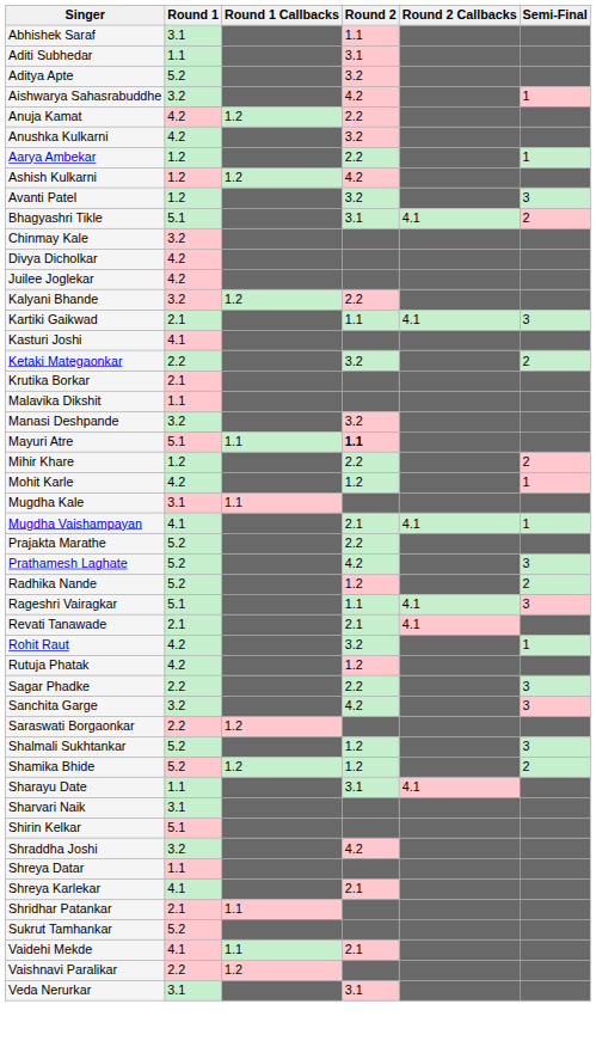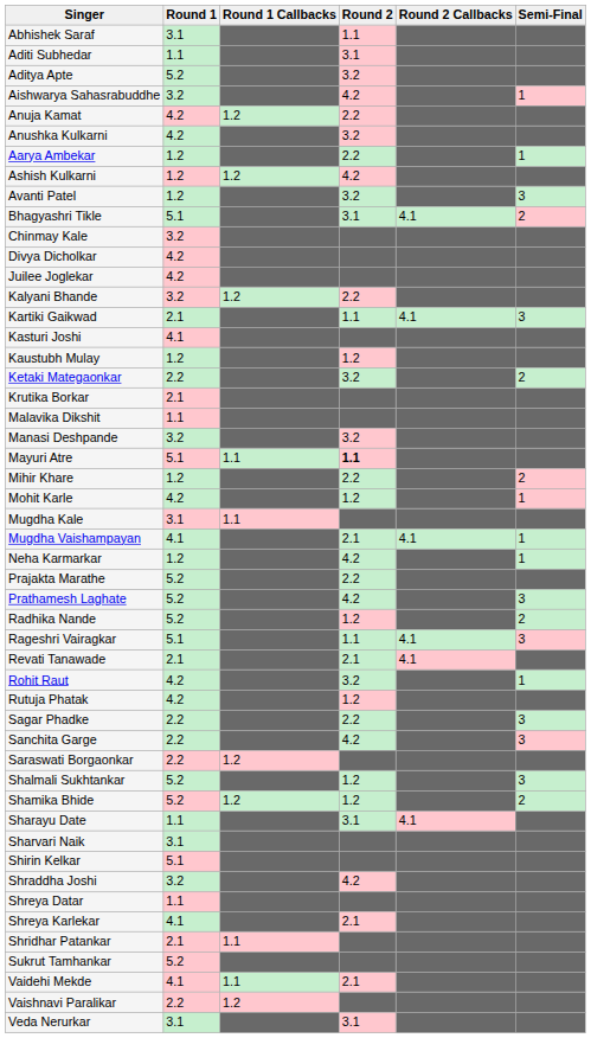 <table class="wikitable" style="margin:1em auto;">
 <tr>
 <td align="center" style="background:#f0f0f0;"><strong>Singer</strong></td>
 <td align="center" style="background:#f0f0f0;"><strong>Round 1</strong></td>
 <td align="center" style="background:#f0f0f0;"><strong>Round 1 Callbacks</strong></td>
 <td align="center" style="background:#f0f0f0;"><strong>Round 2</strong></td>
 <td align="center" style="background:#f0f0f0;"><strong>Round 2 Callbacks</strong></td>
 <td align="center" style="background:#f0f0f0;"><strong>Semi-Final</strong></td>
 </tr>
 <tr>
 <td style="background:whitesmoke">Abhishek Saraf</td>
 <td style="background:#c6efce;">3.1</td>
 <td style="background:#696969;"> </td>
 <td style="background:#ffc7ce;">1.1</td>
 <td style="background:#696969;"> </td>
 <td style="background:#696969;"> </td>
 </tr>
 <tr>
 <td style="background:whitesmoke">Aditi Subhedar</td>
 <td style="background:#c6efce;">1.1</td>
 <td style="background:#696969;"> </td>
 <td style="background:#ffc7ce;">3.1</td>
 <td style="background:#696969;"> </td>
 <td style="background:#696969;"> </td>
 </tr>
 <tr>
 <td style="background:whitesmoke">Aditya Apte</td>
 <td style="background:#c6efce;">5.2</td>
 <td style="background:#696969;"> </td>
 <td style="background:#ffc7ce;">3.2</td>
 <td style="background:#696969;"> </td>
 <td style="background:#696969;"> </td>
 </tr>
 <tr>
 <td style="background:whitesmoke">Aishwarya Sahasrabuddhe</td>
 <td style="background:#c6efce;">3.2</td>
 <td style="background:#696969;"> </td>
 <td style="background:#ffc7ce;">4.2</td>
 <td style="background:#696969;"> </td>
 <td style="background:#ffc7ce;">1</td>
 </tr>
 <tr>
 <td style="background:whitesmoke">Anuja Kamat</td>
 <td style="background:#ffc7ce;">4.2</td>
 <td style="background:#c6efce;">1.2</td>
 <td style="background:#ffc7ce;">2.2</td>
 <td style="background:#696969;"> </td>
 <td style="background:#696969;"> </td>
 </tr>
 <tr>
 <td style="background:whitesmoke">Anushka Kulkarni</td>
 <td style="background:#c6efce;">4.2</td>
 <td style="background:#696969;"> </td>
 <td style="background:#ffc7ce;">3.2</td>
 <td style="background:#696969;"> </td>
 <td style="background:#696969;"> </td>
 </tr>
 <tr>
 <td style="background:whitesmoke"><a href='#'>Aarya Ambekar</a></td>
 <td style="background:#c6efce;">1.2</td>
 <td style="background:#696969;"> </td>
 <td style="background:#c6efce;">2.2</td>
 <td style="background:#696969;"> </td>
 <td style="background:#c6efce;">1</td>
 </tr>
 <tr>
 <td style="background:whitesmoke">Ashish Kulkarni</td>
 <td style="background:#ffc7ce;">1.2</td>
 <td style="background:#c6efce;">1.2</td>
 <td style="background:#ffc7ce;">4.2</td>
 <td style="background:#696969;"> </td>
 <td style="background:#696969;"> </td>
 </tr>
 <tr>
 <td style="background:whitesmoke">Avanti Patel</td>
 <td style="background:#c6efce;">1.2</td>
 <td style="background:#696969;"> </td>
 <td style="background:#c6efce;">3.2</td>
 <td style="background:#696969;"> </td>
 <td style="background:#c6efce;">3</td>
 </tr>
 <tr>
 <td style="background:whitesmoke">Bhagyashri Tikle</td>
 <td style="background:#c6efce;">5.1</td>
 <td style="background:#696969;"> </td>
 <td style="background:#c6efce;">3.1</td>
 <td style="background:#c6efce;">4.1</td>
 <td style="background:#ffc7ce;">2</td>
 </tr>
 <tr>
 <td style="background:whitesmoke">Chinmay Kale</td>
 <td style="background:#ffc7ce;">3.2</td>
 <td style="background:#696969;"> </td>
 <td style="background:#696969;"> </td>
 <td style="background:#696969;"> </td>
 <td style="background:#696969;"> </td>
 </tr>
 <tr>
 <td style="background:whitesmoke">Divya Dicholkar</td>
 <td style="background:#ffc7ce;">4.2</td>
 <td style="background:#696969;"> </td>
 <td style="background:#696969;"> </td>
 <td style="background:#696969;"> </td>
 <td style="background:#696969;"> </td>
 </tr>
 <tr>
 <td style="background:whitesmoke">Juilee Joglekar</td>
 <td style="background:#ffc7ce;">4.2</td>
 <td style="background:#696969;"> </td>
 <td style="background:#696969;"> </td>
 <td style="background:#696969;"> </td>
 <td style="background:#696969;"> </td>
 </tr>
 <tr>
 <td style="background:whitesmoke">Kalyani Bhande</td>
 <td style="background:#ffc7ce;">3.2</td>
 <td style="background:#c6efce;">1.2</td>
 <td style="background:#ffc7ce;">2.2</td>
 <td style="background:#696969;"> </td>
 <td style="background:#696969;"> </td>
 </tr>
 <tr>
 <td style="background:whitesmoke">Kartiki Gaikwad</td>
 <td style="background:#c6efce;">2.1</td>
 <td style="background:#696969;"> </td>
 <td style="background:#c6efce;">1.1</td>
 <td style="background:#c6efce;">4.1</td>
 <td style="background:#c6efce;">3</td>
 </tr>
 <tr>
 <td style="background:whitesmoke">Kasturi Joshi</td>
 <td style="background:#ffc7ce;">4.1</td>
 <td style="background:#696969;"> </td>
 <td style="background:#696969;"> </td>
 <td style="background:#696969;"> </td>
 <td style="background:#696969;"> </td>
 </tr>
 <tr>
+<td style="background:whitesmoke">Kaustubh Mulay</td>
+<td style="background:#c6efce;">1.2</td>
+<td style="background:#696969;"> </td>
+<td style="background:#ffc7ce;">1.2</td>
+<td style="background:#696969;"> </td>
+<td style="background:#696969;"> </td>
+</tr>
+<tr>
 <td style="background:whitesmoke"><a href='#'>Ketaki Mategaonkar</a></td>
 <td style="background:#c6efce;">2.2</td>
 <td style="background:#696969;"> </td>
 <td style="background:#c6efce;">3.2</td>
 <td style="background:#696969;"> </td>
 <td style="background:#c6efce;">2</td>
 </tr>
 <tr>
 <td style="background:whitesmoke">Krutika Borkar</td>
 <td style="background:#ffc7ce;">2.1</td>
 <td style="background:#696969;"> </td>
 <td style="background:#696969;"> </td>
 <td style="background:#696969;"> </td>
 <td style="background:#696969;"> </td>
 </tr>
 <tr>
 <td style="background:whitesmoke">Malavika Dikshit</td>
 <td style="background:#ffc7ce;">1.1</td>
 <td style="background:#696969;"> </td>
 <td style="background:#696969;"> </td>
 <td style="background:#696969;"> </td>
 <td style="background:#696969;"> </td>
 </tr>
 <tr>
 <td style="background:whitesmoke">Manasi Deshpande</td>
 <td style="background:#c6efce;">3.2</td>
 <td style="background:#696969;"> </td>
 <td style="background:#ffc7ce;">3.2</td>
 <td style="background:#696969;"> </td>
 <td style="background:#696969;"> </td>
 </tr>
 <tr>
 <td style="background:whitesmoke">Mayuri Atre</td>
 <td style="background:#ffc7ce;">5.1</td>
 <td style="background:#c6efce;">1.1</td>
 <td style="background:#ffc7ce;"><strong>1.1</strong></td>
 <td style="background:#696969;"> </td>
 <td style="background:#696969;"> </td>
 </tr>
 <tr>
 <td style="background:whitesmoke">Mihir Khare</td>
 <td style="background:#c6efce;">1.2</td>
 <td style="background:#696969;"> </td>
 <td style="background:#c6efce;">2.2</td>
 <td style="background:#696969;"> </td>
 <td style="background:#ffc7ce;">2</td>
 </tr>
 <tr>
 <td style="background:whitesmoke">Mohit Karle</td>
 <td style="background:#c6efce;">4.2</td>
 <td style="background:#696969;"> </td>
 <td style="background:#c6efce;">1.2</td>
 <td style="background:#696969;"> </td>
 <td style="background:#ffc7ce;">1</td>
 </tr>
 <tr>
 <td style="background:whitesmoke">Mugdha Kale</td>
 <td style="background:#ffc7ce;">3.1</td>
 <td style="background:#ffc7ce;">1.1</td>
 <td style="background:#696969;"> </td>
 <td style="background:#696969;"> </td>
 <td style="background:#696969;"> </td>
 </tr>
 <tr>
 <td style="background:whitesmoke"><a href='#'>Mugdha Vaishampayan</a></td>
 <td style="background:#c6efce;">4.1</td>
 <td style="background:#696969;"> </td>
 <td style="background:#c6efce;">2.1</td>
 <td style="background:#c6efce;">4.1</td>
 <td style="background:#c6efce;">1</td>
 </tr>
 <tr>
+<td style="background:whitesmoke">Neha Karmarkar</td>
+<td style="background:#c6efce;">1.2</td>
+<td style="background:#696969;"> </td>
+<td style="background:#c6efce;">4.2</td>
+<td style="background:#696969;"> </td>
+<td style="background:#c6efce;">1</td>
+</tr>
+<tr>
 <td style="background:whitesmoke">Prajakta Marathe</td>
 <td style="background:#c6efce;">5.2</td>
 <td style="background:#696969;"> </td>
 <td style="background:#c6efce;">2.2</td>
 <td style="background:#696969;"> </td>
 <td style="background:#696969;"> </td>
 </tr>
 <tr>
 <td style="background:whitesmoke"><a href='#'>Prathamesh Laghate</a></td>
 <td style="background:#c6efce;">5.2</td>
 <td style="background:#696969;"> </td>
 <td style="background:#c6efce;">4.2</td>
 <td style="background:#696969;"> </td>
 <td style="background:#c6efce;">3</td>
 </tr>
 <tr>
 <td style="background:whitesmoke">Radhika Nande</td>
 <td style="background:#c6efce;">5.2</td>
 <td style="background:#696969;"> </td>
 <td style="background:#ffc7ce;">1.2</td>
 <td style="background:#696969;"> </td>
 <td style="background:#c6efce;">2</td>
 </tr>
 <tr>
 <td style="background:whitesmoke">Rageshri Vairagkar</td>
 <td style="background:#c6efce;">5.1</td>
 <td style="background:#696969;"> </td>
 <td style="background:#c6efce;">1.1</td>
 <td style="background:#c6efce;">4.1</td>
 <td style="background:#ffc7ce;">3</td>
 </tr>
 <tr>
 <td style="background:whitesmoke">Revati Tanawade</td>
 <td style="background:#c6efce;">2.1</td>
 <td style="background:#696969;"> </td>
 <td style="background:#c6efce;">2.1</td>
 <td style="background:#ffc7ce;">4.1</td>
 <td style="background:#696969;"> </td>
 </tr>
 <tr>
 <td style="background:whitesmoke"><a href='#'>Rohit Raut</a></td>
 <td style="background:#c6efce;">4.2</td>
 <td style="background:#696969;"> </td>
 <td style="background:#c6efce;">3.2</td>
 <td style="background:#696969;"> </td>
 <td style="background:#c6efce;">1</td>
 </tr>
 <tr>
 <td style="background:whitesmoke">Rutuja Phatak</td>
 <td style="background:#c6efce;">4.2</td>
 <td style="background:#696969;"> </td>
 <td style="background:#ffc7ce;">1.2</td>
 <td style="background:#696969;"> </td>
 <td style="background:#696969;"> </td>
 </tr>
 <tr>
 <td style="background:whitesmoke">Sagar Phadke</td>
 <td style="background:#c6efce;">2.2</td>
 <td style="background:#696969;"> </td>
 <td style="background:#c6efce;">2.2</td>
 <td style="background:#696969;"> </td>
 <td style="background:#c6efce;">3</td>
 </tr>
 <tr>
 <td style="background:whitesmoke">Sanchita Garge</td>
-<td style="background:#c6efce;">3.2</td>
+<td style="background:#c6efce;">2.2</td>
 <td style="background:#696969;"> </td>
 <td style="background:#c6efce;">4.2</td>
 <td style="background:#696969;"> </td>
 <td style="background:#ffc7ce;">3</td>
 </tr>
 <tr>
 <td style="background:whitesmoke">Saraswati Borgaonkar</td>
 <td style="background:#ffc7ce;">2.2</td>
 <td style="background:#ffc7ce;">1.2</td>
 <td style="background:#696969;"> </td>
 <td style="background:#696969;"> </td>
 <td style="background:#696969;"> </td>
 </tr>
 <tr>
 <td style="background:whitesmoke">Shalmali Sukhtankar</td>
 <td style="background:#c6efce;">5.2</td>
 <td style="background:#696969;"> </td>
 <td style="background:#c6efce;">1.2</td>
 <td style="background:#696969;"> </td>
 <td style="background:#c6efce;">3</td>
 </tr>
 <tr>
 <td style="background:whitesmoke">Shamika Bhide</td>
 <td style="background:#ffc7ce;">5.2</td>
 <td style="background:#c6efce;">1.2</td>
 <td style="background:#c6efce;">1.2</td>
 <td style="background:#696969;"> </td>
 <td style="background:#c6efce;">2</td>
 </tr>
 <tr>
 <td style="background:whitesmoke">Sharayu Date</td>
 <td style="background:#c6efce;">1.1</td>
 <td style="background:#696969;"> </td>
 <td style="background:#c6efce;">3.1</td>
 <td style="background:#ffc7ce;">4.1</td>
 <td style="background:#696969;"> </td>
 </tr>
 <tr>
 <td style="background:whitesmoke">Sharvari Naik</td>
 <td style="background:#c6efce;">3.1</td>
 <td style="background:#696969;"> </td>
 <td style="background:#696969;"> </td>
 <td style="background:#696969;"> </td>
 <td style="background:#696969;"> </td>
 </tr>
 <tr>
 <td style="background:whitesmoke">Shirin Kelkar</td>
 <td style="background:#ffc7ce;">5.1</td>
 <td style="background:#696969;"> </td>
 <td style="background:#696969;"> </td>
 <td style="background:#696969;"> </td>
 <td style="background:#696969;"> </td>
 </tr>
 <tr>
 <td style="background:whitesmoke">Shraddha Joshi</td>
 <td style="background:#c6efce;">3.2</td>
 <td style="background:#696969;"> </td>
 <td style="background:#ffc7ce;">4.2</td>
 <td style="background:#696969;"> </td>
 <td style="background:#696969;"> </td>
 </tr>
 <tr>
 <td style="background:whitesmoke">Shreya Datar</td>
 <td style="background:#ffc7ce;">1.1</td>
 <td style="background:#696969;"> </td>
 <td style="background:#696969;"> </td>
 <td style="background:#696969;"> </td>
 <td style="background:#696969;"> </td>
 </tr>
 <tr>
 <td style="background:whitesmoke">Shreya Karlekar</td>
 <td style="background:#c6efce;">4.1</td>
 <td style="background:#696969;"> </td>
 <td style="background:#ffc7ce;">2.1</td>
 <td style="background:#696969;"> </td>
 <td style="background:#696969;"> </td>
 </tr>
 <tr>
 <td style="background:whitesmoke">Shridhar Patankar</td>
 <td style="background:#ffc7ce;">2.1</td>
 <td style="background:#ffc7ce;">1.1</td>
 <td style="background:#696969;"> </td>
 <td style="background:#696969;"> </td>
 <td style="background:#696969;"> </td>
 </tr>
 <tr>
 <td style="background:whitesmoke">Sukrut Tamhankar</td>
 <td style="background:#ffc7ce;">5.2</td>
 <td style="background:#696969;"> </td>
 <td style="background:#696969;"> </td>
 <td style="background:#696969;"> </td>
 <td style="background:#696969;"> </td>
 </tr>
 <tr>
 <td style="background:whitesmoke">Vaidehi Mekde</td>
 <td style="background:#ffc7ce;">4.1</td>
 <td style="background:#c6efce;">1.1</td>
 <td style="background:#ffc7ce;">2.1</td>
 <td style="background:#696969;"> </td>
 <td style="background:#696969;"> </td>
 </tr>
 <tr>
 <td style="background:whitesmoke">Vaishnavi Paralikar</td>
 <td style="background:#ffc7ce;">2.2</td>
 <td style="background:#ffc7ce;">1.2</td>
 <td style="background:#696969;"> </td>
 <td style="background:#696969;"> </td>
 <td style="background:#696969;"> </td>
 </tr>
 <tr>
 <td style="background:whitesmoke">Veda Nerurkar</td>
 <td style="background:#c6efce;">3.1</td>
 <td style="background:#696969;"> </td>
 <td style="background:#ffc7ce;">3.1</td>
 <td style="background:#696969;"> </td>
 <td style="background:#696969;"> </td>
 </tr>
 </table>
